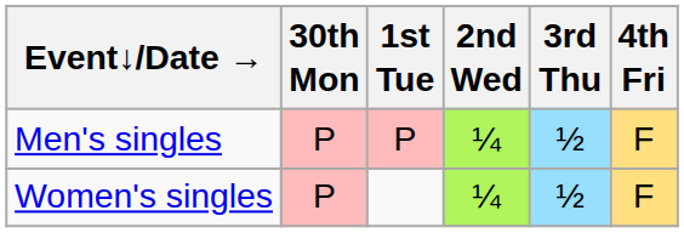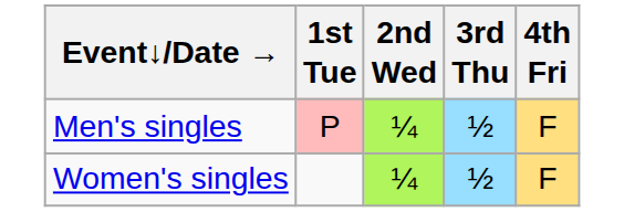 <table class="wikitable" style="margin:0.5em auto; font-size:90%; line-height:1.25em; text-align:center;">
 <tr>
 <th>Event↓/Date →</th>
-<th>30th<br>Mon</th>
 <th>1st<br>Tue</th>
 <th>2nd<br>Wed</th>
 <th>3rd<br>Thu</th>
 <th>4th<br>Fri</th>
 </tr>
 <tr>
 <td align="left"><a href='#'>Men's singles</a></td>
 <td bgcolor="#FFBBBB">P</td>
-<td bgcolor="#FFBBBB">P</td>
 <td bgcolor="#AFF55B">¼</td>
 <td bgcolor="#97DEFF">½</td>
 <td bgcolor="#FFDF80">F</td>
 </tr>
 <tr>
 <td align="left"><a href='#'>Women's singles</a></td>
-<td bgcolor="#FFBBBB">P</td>
 <td></td>
 <td bgcolor="#AFF55B">¼</td>
 <td bgcolor="#97DEFF">½</td>
 <td bgcolor="#FFDF80">F</td>
 </tr>
 </table>
